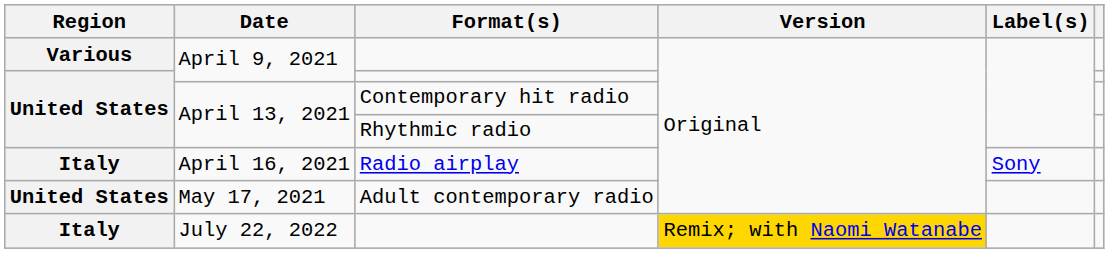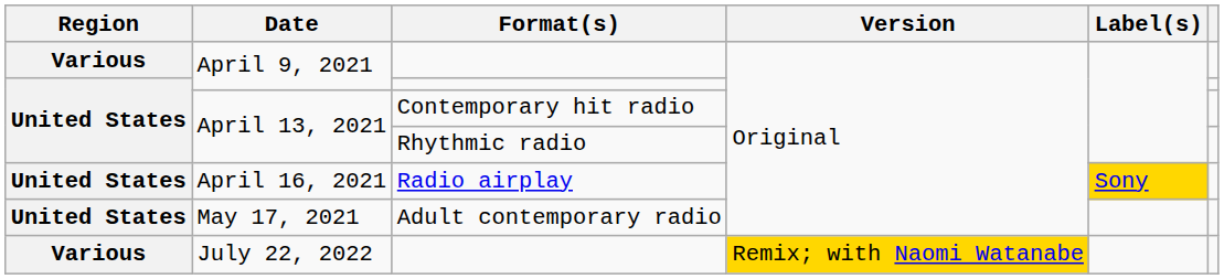 <table class="wikitable plainrowheaders">
 <tr>
 <th scope="col">Region</th>
 <th scope="col">Date</th>
 <th scope="col">Format(s)</th>
 <th>Version</th>
 <th scope="col">Label(s)</th>
 <th scope="col"></th>
 </tr>
 <tr>
 <th scope="row">Various</th>
 <td rowspan="2">April 9, 2021</td>
 <td></td>
 <td rowspan="6">Original</td>
 <td rowspan="4"></td>
 <td style="text-align:center;"></td>
 </tr>
 <tr>
 <th scope="row" rowspan="3">United States</th>
 <td></td>
 <td style="text-align:center;"></td>
 </tr>
 <tr>
 <td rowspan="2">April 13, 2021</td>
 <td>Contemporary hit radio</td>
 <td style="text-align:center;"></td>
 </tr>
 <tr>
 <td>Rhythmic radio</td>
 <td style="text-align:center;"></td>
 </tr>
 <tr>
-<th scope="row">Italy</th>
+<th scope="row">United States</th>
 <td>April 16, 2021</td>
 <td><a href='#'>Radio airplay</a></td>
-<td><a href='#'>Sony</a></td>
+<td style="background: gold;"><a href='#'>Sony</a></td>
 <td style="text-align:center;"></td>
 </tr>
 <tr>
 <th scope="row">United States</th>
 <td>May 17, 2021</td>
 <td>Adult contemporary radio</td>
 <td></td>
 <td style="text-align:center;"></td>
 </tr>
 <tr>
-<th scope="row">Italy</th>
+<th scope="row">Various</th>
 <td>July 22, 2022</td>
 <td></td>
 <td style="background: gold;">Remix; with <a href='#'>Naomi Watanabe</a></td>
 <td></td>
 <td style="text-align:center;"></td>
 </tr>
 </table>
